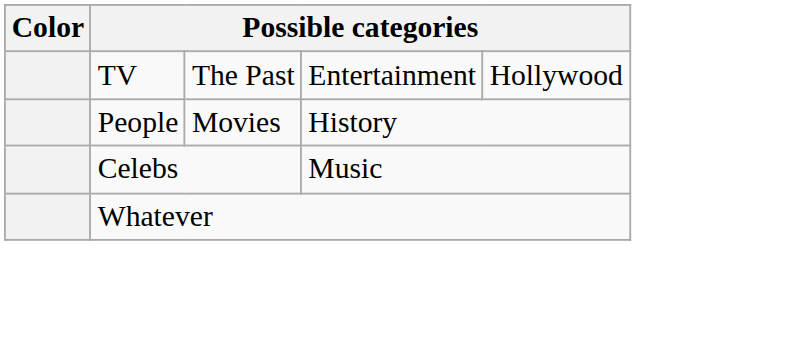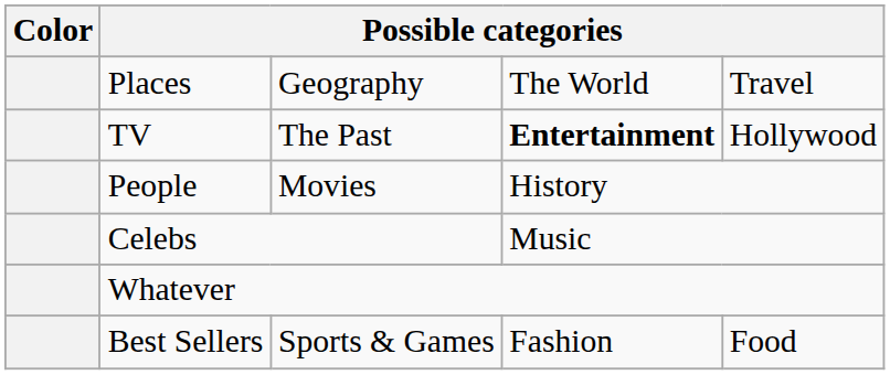 <table class="wikitable sortable">
 <tr>
 <th>Color</th>
 <th colspan="4">Possible categories</th>
 </tr>
 <tr>
 <th></th>
+<td>Places</td>
+<td>Geography</td>
+<td>The World</td>
+<td>Travel</td>
+</tr>
+<tr>
+<th></th>
 <td>TV</td>
 <td>The Past</td>
-<td>Entertainment</td>
+<td><strong>Entertainment</strong></td>
 <td>Hollywood</td>
 </tr>
 <tr>
 <th></th>
 <td>People</td>
 <td>Movies</td>
 <td colspan="2">History</td>
 </tr>
 <tr>
 <th></th>
 <td colspan="2">Celebs</td>
 <td colspan="2">Music</td>
 </tr>
 <tr>
 <th></th>
 <td colspan="4">Whatever</td>
 </tr>
+<tr>
+<th></th>
+<td>Best Sellers</td>
+<td>Sports & Games</td>
+<td>Fashion</td>
+<td>Food</td>
+</tr>
 </table>
